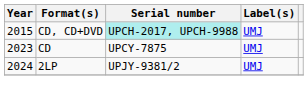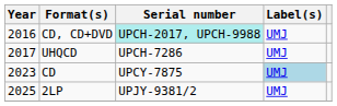 <table class="wikitable sortable plainrowheaders">
 <tr>
 <th scope="col">Year</th>
 <th scope="col">Format(s)</th>
 <th scope="col">Serial number</th>
 <th scope="col">Label(s)</th>
 <th scope="col"></th>
 </tr>
 <tr>
-<td>2015</td>
+<td>2016</td>
 <td>CD, CD+DVD</td>
 <td style="background: paleturquoise;">UPCH-2017, UPCH-9988</td>
+<td><a href='#'>UMJ</a></td>
+<td></td>
+</tr>
+<tr>
+<td>2017</td>
+<td>UHQCD</td>
+<td>UPCH-7286</td>
 <td><a href='#'>UMJ</a></td>
 <td></td>
 </tr>
 <tr>
 <td>2023</td>
 <td>CD</td>
 <td>UPCY-7875</td>
-<td><a href='#'>UMJ</a></td>
+<td style="background: lightblue;"><a href='#'>UMJ</a></td>
 <td></td>
 </tr>
 <tr>
-<td>2024</td>
+<td>2025</td>
 <td>2LP</td>
 <td>UPJY-9381/2</td>
 <td><a href='#'>UMJ</a></td>
 <td></td>
 </tr>
 <tr>
 </tr>
 </table>
